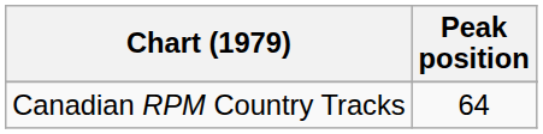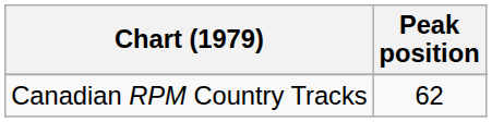 <table class="wikitable sortable">
 <tr>
 <th align="left">Chart (1979)</th>
 <th align="center">Peak<br>position</th>
 </tr>
 <tr>
 </tr>
 <tr>
 <td align="left">Canadian <em>RPM</em> Country Tracks</td>
-<td align="center">64</td>
+<td align="center">62</td>
 </tr>
 </table>
